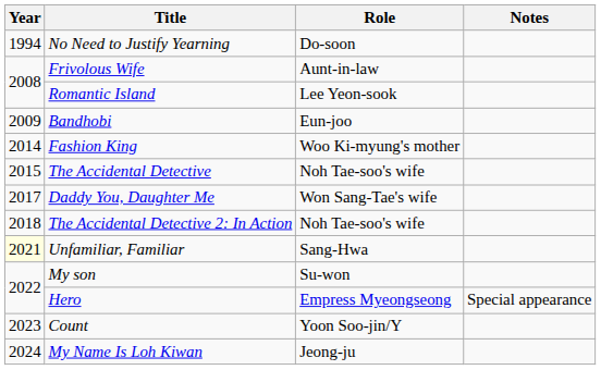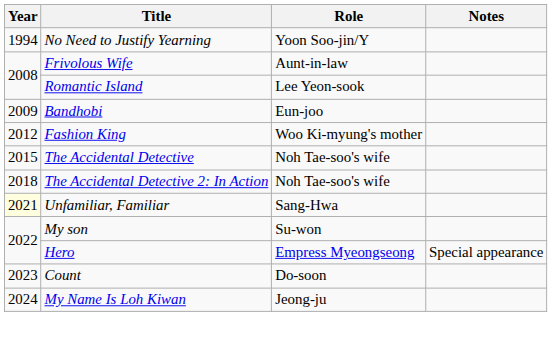 <table class="wikitable sortable">
 <tr>
 <th>Year</th>
 <th>Title</th>
 <th>Role</th>
 <th>Notes</th>
 </tr>
 <tr>
 <td>1994</td>
 <td><em>No Need to Justify Yearning</em></td>
-<td>Do-soon</td>
+<td>Yoon Soo-jin/Y</td>
 <td></td>
 </tr>
 <tr>
 <td rowspan=2>2008</td>
 <td><em><a href='#'>Frivolous Wife</a></em></td>
 <td>Aunt-in-law</td>
 <td></td>
 </tr>
 <tr>
 <td><em><a href='#'>Romantic Island</a></em></td>
 <td>Lee Yeon-sook</td>
 <td></td>
 </tr>
 <tr>
 <td>2009</td>
 <td><em><a href='#'>Bandhobi</a></em></td>
 <td>Eun-joo</td>
 <td></td>
 </tr>
 <tr>
-<td>2014</td>
+<td>2012</td>
 <td><em><a href='#'>Fashion King</a></em></td>
 <td>Woo Ki-myung's mother</td>
 <td></td>
 </tr>
 <tr>
 <td>2015</td>
 <td><em><a href='#'>The Accidental Detective</a></em></td>
 <td>Noh Tae-soo's wife</td>
-<td></td>
-</tr>
-<tr>
-<td>2017</td>
-<td><em><a href='#'>Daddy You, Daughter Me</a></em></td>
-<td>Won Sang-Tae's wife</td>
 <td></td>
 </tr>
 <tr>
 <td>2018</td>
 <td><em><a href='#'>The Accidental Detective 2: In Action</a></em></td>
 <td>Noh Tae-soo's wife</td>
 <td></td>
 </tr>
 <tr>
 <td style="background: lightyellow;">2021</td>
 <td><em>Unfamiliar, Familiar</em></td>
 <td>Sang-Hwa</td>
 <td></td>
 </tr>
 <tr>
 <td rowspan=2>2022</td>
 <td><em>My son</em></td>
 <td>Su-won</td>
 <td></td>
 </tr>
 <tr>
 <td><em><a href='#'>Hero</a></em></td>
 <td><a href='#'>Empress Myeongseong</a></td>
 <td>Special appearance</td>
 </tr>
 <tr>
 <td>2023</td>
 <td><em>Count</em></td>
-<td>Yoon Soo-jin/Y</td>
+<td>Do-soon</td>
 <td></td>
 </tr>
 <tr>
 <td>2024</td>
 <td><em><a href='#'>My Name Is Loh Kiwan</a></em></td>
 <td>Jeong-ju</td>
 <td></td>
 </tr>
 </table>
